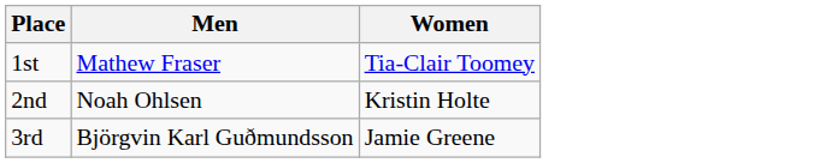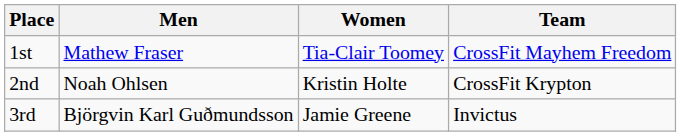 <table class="wikitable">
 <tr>
 <th>Place</th>
 <th>Men</th>
 <th>Women </th>
+<th>Team</th>
 </tr>
 <tr>
 <td>1st</td>
 <td> <a href='#'>Mathew Fraser</a></td>
 <td> <a href='#'>Tia-Clair Toomey</a></td>
+<td><a href='#'>CrossFit Mayhem Freedom</a></td>
 </tr>
 <tr>
 <td>2nd</td>
 <td> Noah Ohlsen</td>
 <td> Kristin Holte</td>
+<td>CrossFit Krypton</td>
 </tr>
 <tr>
 <td>3rd</td>
 <td> Björgvin Karl Guðmundsson</td>
 <td> Jamie Greene</td>
+<td>Invictus</td>
 </tr>
 </table>
